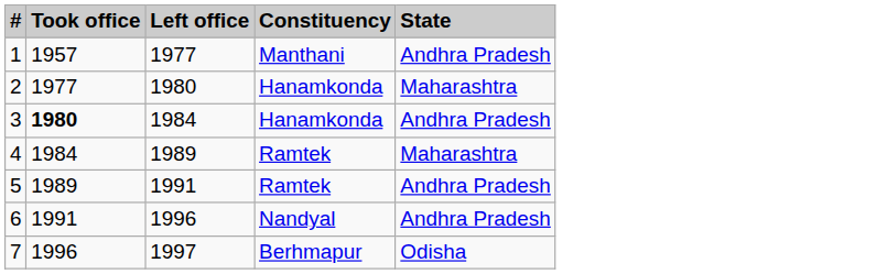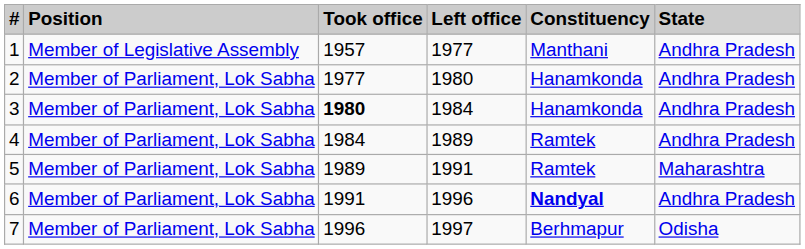 <table class="wikitable">
 <tr style="background:#ccc;">
 <td><strong>#</strong></td>
+<td><strong>Position</strong></td>
 <td><strong>Took office</strong></td>
 <td><strong>Left office</strong></td>
 <td><strong>Constituency</strong></td>
 <td><strong>State</strong></td>
 </tr>
 <tr>
 <td>1</td>
+<td><a href='#'>Member of Legislative Assembly</a></td>
 <td>1957</td>
 <td>1977</td>
 <td><a href='#'>Manthani</a></td>
 <td><a href='#'>Andhra Pradesh</a></td>
 </tr>
 <tr>
 <td>2</td>
+<td><a href='#'>Member of Parliament, Lok Sabha</a></td>
 <td>1977</td>
 <td>1980</td>
 <td><a href='#'>Hanamkonda</a></td>
-<td><a href='#'>Maharashtra</a></td>
+<td><a href='#'>Andhra Pradesh</a></td>
 </tr>
 <tr>
 <td>3</td>
+<td><a href='#'>Member of Parliament, Lok Sabha</a></td>
 <td><strong>1980</strong></td>
 <td>1984</td>
 <td><a href='#'>Hanamkonda</a></td>
 <td><a href='#'>Andhra Pradesh</a></td>
 </tr>
 <tr>
 <td>4</td>
+<td><a href='#'>Member of Parliament, Lok Sabha</a></td>
 <td>1984</td>
 <td>1989</td>
+<td><a href='#'>Ramtek</a></td>
+<td><a href='#'>Andhra Pradesh</a></td>
+</tr>
+<tr>
+<td>5</td>
+<td><a href='#'>Member of Parliament, Lok Sabha</a></td>
+<td>1989</td>
+<td>1991</td>
 <td><a href='#'>Ramtek</a></td>
 <td><a href='#'>Maharashtra</a></td>
 </tr>
 <tr>
-<td>5</td>
-<td>1989</td>
-<td>1991</td>
-<td><a href='#'>Ramtek</a></td>
-<td><a href='#'>Andhra Pradesh</a></td>
-</tr>
-<tr>
 <td>6</td>
+<td><a href='#'>Member of Parliament, Lok Sabha</a></td>
 <td>1991</td>
 <td>1996</td>
-<td><a href='#'>Nandyal</a></td>
+<td><strong><a href='#'>Nandyal</a></strong></td>
 <td><a href='#'>Andhra Pradesh</a></td>
 </tr>
 <tr>
 <td>7</td>
+<td><a href='#'>Member of Parliament, Lok Sabha</a></td>
 <td>1996</td>
 <td>1997</td>
 <td><a href='#'>Berhmapur</a></td>
 <td><a href='#'>Odisha</a></td>
 </tr>
 </table>
